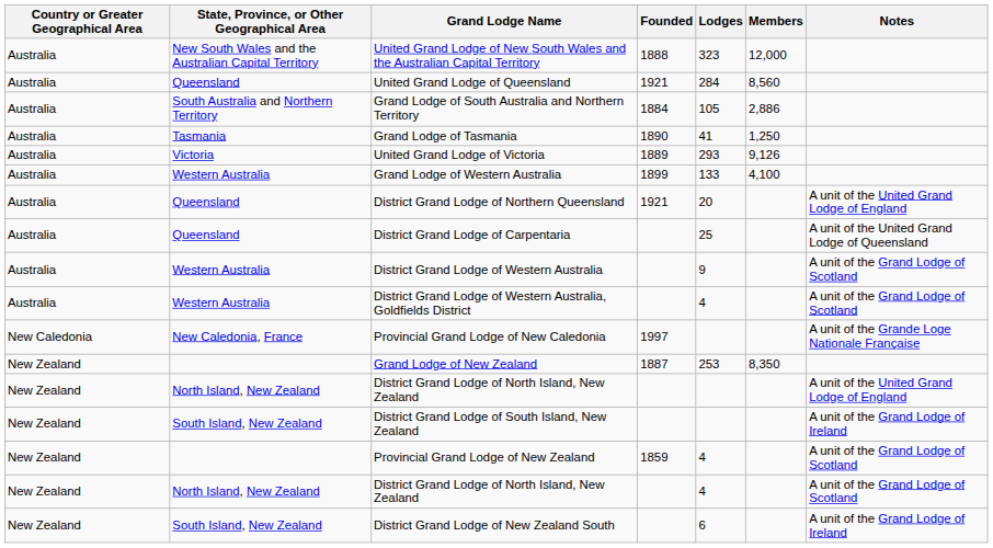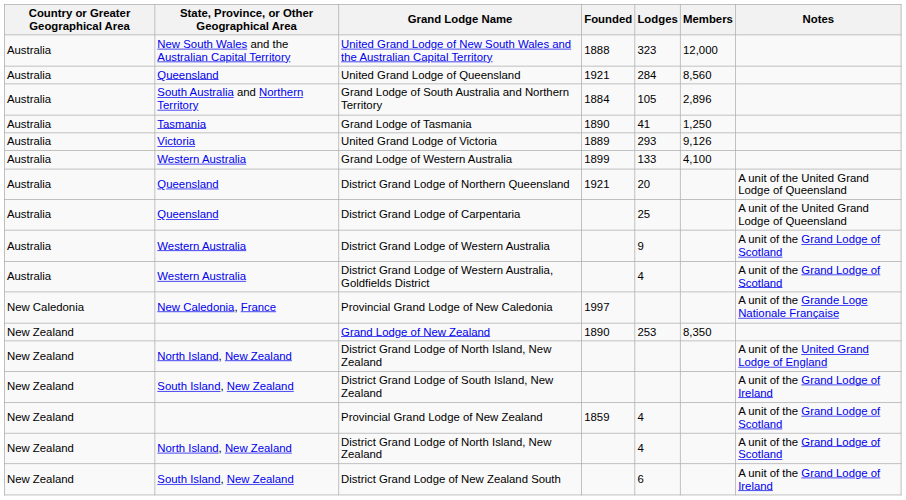 <table class="wikitable sortable" style="width:100%">
 <tr>
 <th>Country or Greater Geographical Area</th>
 <th>State, Province, or Other Geographical Area</th>
 <th>Grand Lodge Name</th>
 <th>Founded</th>
 <th>Lodges</th>
 <th>Members</th>
 <th>Notes</th>
 </tr>
 <tr ---->
 <td>Australia</td>
 <td><a href='#'>New South Wales</a> and the <a href='#'>Australian Capital Territory</a></td>
 <td><a href='#'>United Grand Lodge of New South Wales and the Australian Capital Territory</a></td>
 <td>1888</td>
 <td>323</td>
 <td>12,000 </td>
 <td></td>
 </tr>
 <tr ---->
 <td>Australia</td>
 <td><a href='#'>Queensland</a></td>
 <td>United Grand Lodge of Queensland</td>
 <td>1921</td>
 <td>284</td>
 <td>8,560 </td>
 <td></td>
 </tr>
 <tr ---->
 <td>Australia</td>
 <td><a href='#'>South Australia</a> and <a href='#'>Northern Territory</a></td>
 <td>Grand Lodge of South Australia and Northern Territory</td>
 <td>1884</td>
 <td>105</td>
-<td>2,886 </td>
+<td>2,896 </td>
 <td></td>
 </tr>
 <tr ---->
 <td>Australia</td>
 <td><a href='#'>Tasmania</a></td>
 <td>Grand Lodge of Tasmania</td>
 <td>1890</td>
 <td>41</td>
 <td>1,250 </td>
 <td></td>
 </tr>
 <tr ---->
 <td>Australia</td>
 <td><a href='#'>Victoria</a></td>
 <td>United Grand Lodge of Victoria</td>
 <td>1889</td>
 <td>293</td>
 <td>9,126 </td>
 <td></td>
 </tr>
 <tr ---->
 <td>Australia</td>
 <td><a href='#'>Western Australia</a></td>
 <td>Grand Lodge of Western Australia</td>
 <td>1899 </td>
 <td>133</td>
 <td>4,100 </td>
 <td></td>
 </tr>
 <tr ---->
 <td>Australia</td>
 <td><a href='#'>Queensland</a></td>
 <td>District Grand Lodge of Northern Queensland</td>
 <td>1921</td>
 <td>20</td>
 <td></td>
-<td>A unit of the <a href='#'>United Grand Lodge of England</a></td>
+<td>A unit of the United Grand Lodge of Queensland</td>
 </tr>
 <tr ---->
 <td>Australia</td>
 <td><a href='#'>Queensland</a></td>
 <td>District Grand Lodge of Carpentaria</td>
 <td></td>
 <td>25</td>
 <td></td>
 <td>A unit of the United Grand Lodge of Queensland</td>
 </tr>
 <tr ---->
 <td>Australia</td>
 <td><a href='#'>Western Australia</a></td>
 <td>District Grand Lodge of Western Australia</td>
 <td></td>
 <td>9</td>
 <td></td>
 <td>A unit of the <a href='#'>Grand Lodge of Scotland</a></td>
 </tr>
 <tr ---->
 <td>Australia</td>
 <td><a href='#'>Western Australia</a></td>
 <td>District Grand Lodge of Western Australia, Goldfields District</td>
 <td></td>
 <td>4</td>
 <td></td>
 <td>A unit of the <a href='#'>Grand Lodge of Scotland</a></td>
 </tr>
 <tr ---->
 <td>New Caledonia</td>
 <td><a href='#'>New Caledonia</a>, <a href='#'>France</a></td>
 <td>Provincial Grand Lodge of New Caledonia</td>
 <td>1997</td>
 <td></td>
 <td></td>
 <td>A unit of the <a href='#'>Grande Loge Nationale Française</a></td>
 </tr>
 <tr ---->
 <td>New Zealand</td>
 <td></td>
 <td><a href='#'>Grand Lodge of New Zealand</a></td>
-<td>1887</td>
+<td>1890</td>
 <td>253</td>
 <td>8,350 </td>
 <td></td>
 </tr>
 <tr ---->
 <td>New Zealand</td>
 <td><a href='#'>North Island</a>, <a href='#'>New Zealand</a></td>
 <td>District Grand Lodge of North Island, New Zealand</td>
 <td></td>
 <td></td>
 <td></td>
 <td>A unit of the <a href='#'>United Grand Lodge of England</a></td>
 </tr>
 <tr ---->
 <td>New Zealand</td>
 <td><a href='#'>South Island</a>, <a href='#'>New Zealand</a></td>
 <td>District Grand Lodge of South Island, New Zealand</td>
 <td></td>
 <td></td>
 <td></td>
 <td>A unit of the <a href='#'>Grand Lodge of Ireland</a></td>
 </tr>
 <tr ---->
 <td>New Zealand</td>
 <td></td>
 <td>Provincial Grand Lodge of New Zealand</td>
 <td>1859</td>
 <td>4</td>
 <td></td>
 <td>A unit of the <a href='#'>Grand Lodge of Scotland</a></td>
 </tr>
 <tr ---->
 <td>New Zealand</td>
 <td><a href='#'>North Island</a>, <a href='#'>New Zealand</a></td>
 <td>District Grand Lodge of North Island, New Zealand</td>
 <td></td>
 <td>4</td>
 <td></td>
 <td>A unit of the <a href='#'>Grand Lodge of Scotland</a></td>
 </tr>
 <tr ---->
 <td>New Zealand</td>
 <td><a href='#'>South Island</a>, <a href='#'>New Zealand</a></td>
 <td>District Grand Lodge of New Zealand South</td>
 <td></td>
 <td>6</td>
 <td></td>
 <td>A unit of the <a href='#'>Grand Lodge of Ireland</a></td>
 </tr>
 </table>
